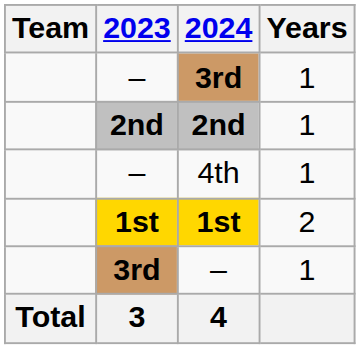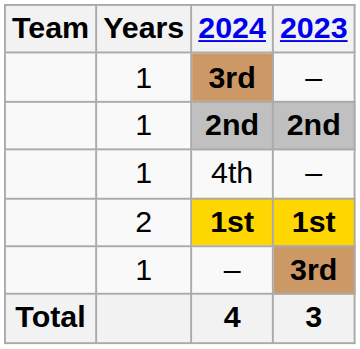 <table class="wikitable " style="text-align:center">
 <tr>
 <th>Team</th>
+<th>Years</th>
+<th><a href='#'>2024</a></th>
 <th><a href='#'>2023</a></th>
-<th><a href='#'>2024</a></th>
-<th>Years</th>
 </tr>
 <tr>
 <td align=left></td>
+<td>1</td>
+<td bgcolor=cc9966><strong>3rd</strong></td>
 <td>–</td>
-<td bgcolor=cc9966><strong>3rd</strong></td>
-<td>1</td>
 </tr>
 <tr>
 <td align=left></td>
+<td>1</td>
 <td bgcolor=silver><strong>2nd</strong></td>
 <td bgcolor=silver><strong>2nd</strong></td>
-<td>1</td>
 </tr>
 <tr>
 <td align=left></td>
+<td>1</td>
+<td>4th</td>
 <td>–</td>
-<td>4th</td>
-<td>1</td>
 </tr>
 <tr>
 <td align=left></td>
+<td>2</td>
 <td bgcolor=gold><strong>1st</strong></td>
 <td bgcolor=gold><strong>1st</strong></td>
-<td>2</td>
 </tr>
 <tr>
 <td align=left></td>
+<td>1</td>
+<td>–</td>
 <td bgcolor=cc9966><strong>3rd</strong></td>
-<td>–</td>
-<td>1</td>
 </tr>
 <tr>
 <th>Total</th>
+<th></th>
+<th>4</th>
 <th>3</th>
-<th>4</th>
-<th></th>
 </tr>
 </table>
